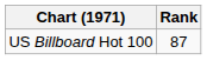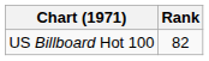 <table class="wikitable">
 <tr>
 <th align="left">Chart (1971)</th>
 <th style="text-align:center;">Rank</th>
 </tr>
 <tr>
 <td>US <em>Billboard</em> Hot 100</td>
-<td style="text-align:center;">87</td>
+<td style="text-align:center;">82</td>
 </tr>
 </table>
